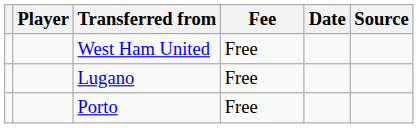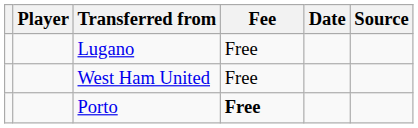 <table class="wikitable plainrowheaders sortable">
 <tr>
 <th></th>
 <th scope="col">Player</th>
 <th>Transferred from</th>
 <th style="width: 65px;">Fee</th>
 <th scope="col">Date</th>
 <th scope="col">Source</th>
 </tr>
 <tr>
 <td align=center></td>
 <td></td>
+<td> <a href='#'>Lugano</a></td>
+<td>Free</td>
+<td></td>
+<td></td>
+</tr>
+<tr>
+<td align=center></td>
+<td></td>
 <td> <a href='#'>West Ham United</a></td>
 <td>Free</td>
 <td></td>
 <td></td>
 </tr>
 <tr>
 <td align=center></td>
 <td></td>
-<td> <a href='#'>Lugano</a></td>
-<td>Free</td>
-<td></td>
-<td></td>
-</tr>
-<tr>
-<td align=center></td>
-<td></td>
 <td> <a href='#'>Porto</a></td>
-<td>Free</td>
+<td><strong>Free</strong></td>
 <td></td>
 <td></td>
 </tr>
 </table>
